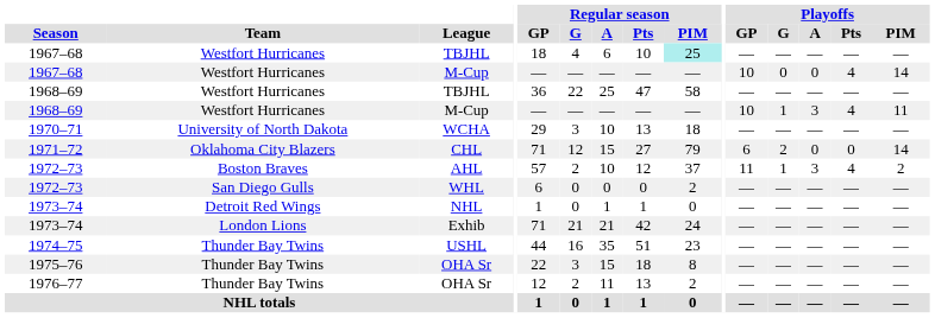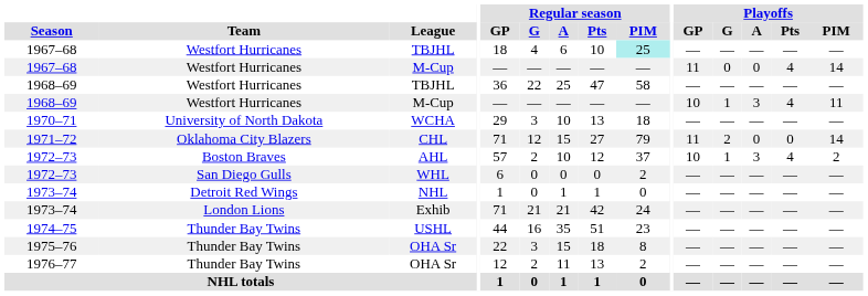 <table border="0" cellpadding="1" cellspacing="0" style="text-align:center; width:60em">
 <tr bgcolor="#e0e0e0">
 <th colspan="3" bgcolor="#ffffff"></th>
 <th rowspan="100" bgcolor="#ffffff"></th>
 <th colspan="5"><a href='#'>Regular season</a></th>
 <th rowspan="100" bgcolor="#ffffff"></th>
 <th colspan="5"><a href='#'>Playoffs</a></th>
 </tr>
 <tr bgcolor="#e0e0e0">
 <th><a href='#'>Season</a></th>
 <th>Team</th>
 <th>League</th>
 <th>GP</th>
 <th><a href='#'>G</a></th>
 <th><a href='#'>A</a></th>
 <th><a href='#'>Pts</a></th>
 <th><a href='#'>PIM</a></th>
 <th>GP</th>
 <th>G</th>
 <th>A</th>
 <th>Pts</th>
 <th>PIM</th>
 </tr>
 <tr>
 <td>1967–68</td>
 <td><a href='#'>Westfort Hurricanes</a></td>
 <td><a href='#'>TBJHL</a></td>
 <td>18</td>
 <td>4</td>
 <td>6</td>
 <td>10</td>
 <td style="background: paleturquoise;">25</td>
 <td>—</td>
 <td>—</td>
 <td>—</td>
 <td>—</td>
 <td>—</td>
 </tr>
 <tr bgcolor="#f0f0f0">
 <td><a href='#'>1967–68</a></td>
 <td>Westfort Hurricanes</td>
 <td><a href='#'>M-Cup</a></td>
 <td>—</td>
 <td>—</td>
 <td>—</td>
 <td>—</td>
 <td>—</td>
-<td>10</td>
+<td>11</td>
 <td>0</td>
 <td>0</td>
 <td>4</td>
 <td>14</td>
 </tr>
 <tr>
 <td>1968–69</td>
 <td>Westfort Hurricanes</td>
 <td>TBJHL</td>
 <td>36</td>
 <td>22</td>
 <td>25</td>
 <td>47</td>
 <td>58</td>
 <td>—</td>
 <td>—</td>
 <td>—</td>
 <td>—</td>
 <td>—</td>
 </tr>
 <tr bgcolor="#f0f0f0">
 <td><a href='#'>1968–69</a></td>
 <td>Westfort Hurricanes</td>
 <td>M-Cup</td>
 <td>—</td>
 <td>—</td>
 <td>—</td>
 <td>—</td>
 <td>—</td>
 <td>10</td>
 <td>1</td>
 <td>3</td>
 <td>4</td>
 <td>11</td>
 </tr>
 <tr>
 <td><a href='#'>1970–71</a></td>
 <td><a href='#'>University of North Dakota</a></td>
 <td><a href='#'>WCHA</a></td>
 <td>29</td>
 <td>3</td>
 <td>10</td>
 <td>13</td>
 <td>18</td>
 <td>—</td>
 <td>—</td>
 <td>—</td>
 <td>—</td>
 <td>—</td>
 </tr>
 <tr bgcolor="#f0f0f0">
 <td><a href='#'>1971–72</a></td>
 <td><a href='#'>Oklahoma City Blazers</a></td>
 <td><a href='#'>CHL</a></td>
 <td>71</td>
 <td>12</td>
 <td>15</td>
 <td>27</td>
 <td>79</td>
-<td>6</td>
+<td>11</td>
 <td>2</td>
 <td>0</td>
 <td>0</td>
 <td>14</td>
 </tr>
 <tr>
 <td><a href='#'>1972–73</a></td>
 <td><a href='#'>Boston Braves</a></td>
 <td><a href='#'>AHL</a></td>
 <td>57</td>
 <td>2</td>
 <td>10</td>
 <td>12</td>
 <td>37</td>
-<td>11</td>
+<td>10</td>
 <td>1</td>
 <td>3</td>
 <td>4</td>
 <td>2</td>
 </tr>
 <tr bgcolor="#f0f0f0">
 <td><a href='#'>1972–73</a></td>
 <td><a href='#'>San Diego Gulls</a></td>
 <td><a href='#'>WHL</a></td>
 <td>6</td>
 <td>0</td>
 <td>0</td>
 <td>0</td>
 <td>2</td>
 <td>—</td>
 <td>—</td>
 <td>—</td>
 <td>—</td>
 <td>—</td>
 </tr>
 <tr>
 <td><a href='#'>1973–74</a></td>
 <td><a href='#'>Detroit Red Wings</a></td>
 <td><a href='#'>NHL</a></td>
 <td>1</td>
 <td>0</td>
 <td>1</td>
 <td>1</td>
 <td>0</td>
 <td>—</td>
 <td>—</td>
 <td>—</td>
 <td>—</td>
 <td>—</td>
 </tr>
 <tr bgcolor="#f0f0f0">
 <td>1973–74</td>
 <td><a href='#'>London Lions</a></td>
 <td>Exhib</td>
 <td>71</td>
 <td>21</td>
 <td>21</td>
 <td>42</td>
 <td>24</td>
 <td>—</td>
 <td>—</td>
 <td>—</td>
 <td>—</td>
 <td>—</td>
 </tr>
 <tr>
 <td><a href='#'>1974–75</a></td>
 <td><a href='#'>Thunder Bay Twins</a></td>
 <td><a href='#'>USHL</a></td>
 <td>44</td>
 <td>16</td>
 <td>35</td>
 <td>51</td>
 <td>23</td>
 <td>—</td>
 <td>—</td>
 <td>—</td>
 <td>—</td>
 <td>—</td>
 </tr>
 <tr bgcolor="#f0f0f0">
 <td>1975–76</td>
 <td>Thunder Bay Twins</td>
 <td><a href='#'>OHA Sr</a></td>
 <td>22</td>
 <td>3</td>
 <td>15</td>
 <td>18</td>
 <td>8</td>
 <td>—</td>
 <td>—</td>
 <td>—</td>
 <td>—</td>
 <td>—</td>
 </tr>
 <tr>
 <td>1976–77</td>
 <td>Thunder Bay Twins</td>
 <td>OHA Sr</td>
 <td>12</td>
 <td>2</td>
 <td>11</td>
 <td>13</td>
 <td>2</td>
 <td>—</td>
 <td>—</td>
 <td>—</td>
 <td>—</td>
 <td>—</td>
 </tr>
 <tr bgcolor="#e0e0e0">
 <th colspan="3">NHL totals</th>
 <th>1</th>
 <th>0</th>
 <th>1</th>
 <th>1</th>
 <th>0</th>
 <th>—</th>
 <th>—</th>
 <th>—</th>
 <th>—</th>
 <th>—</th>
 </tr>
 </table>
